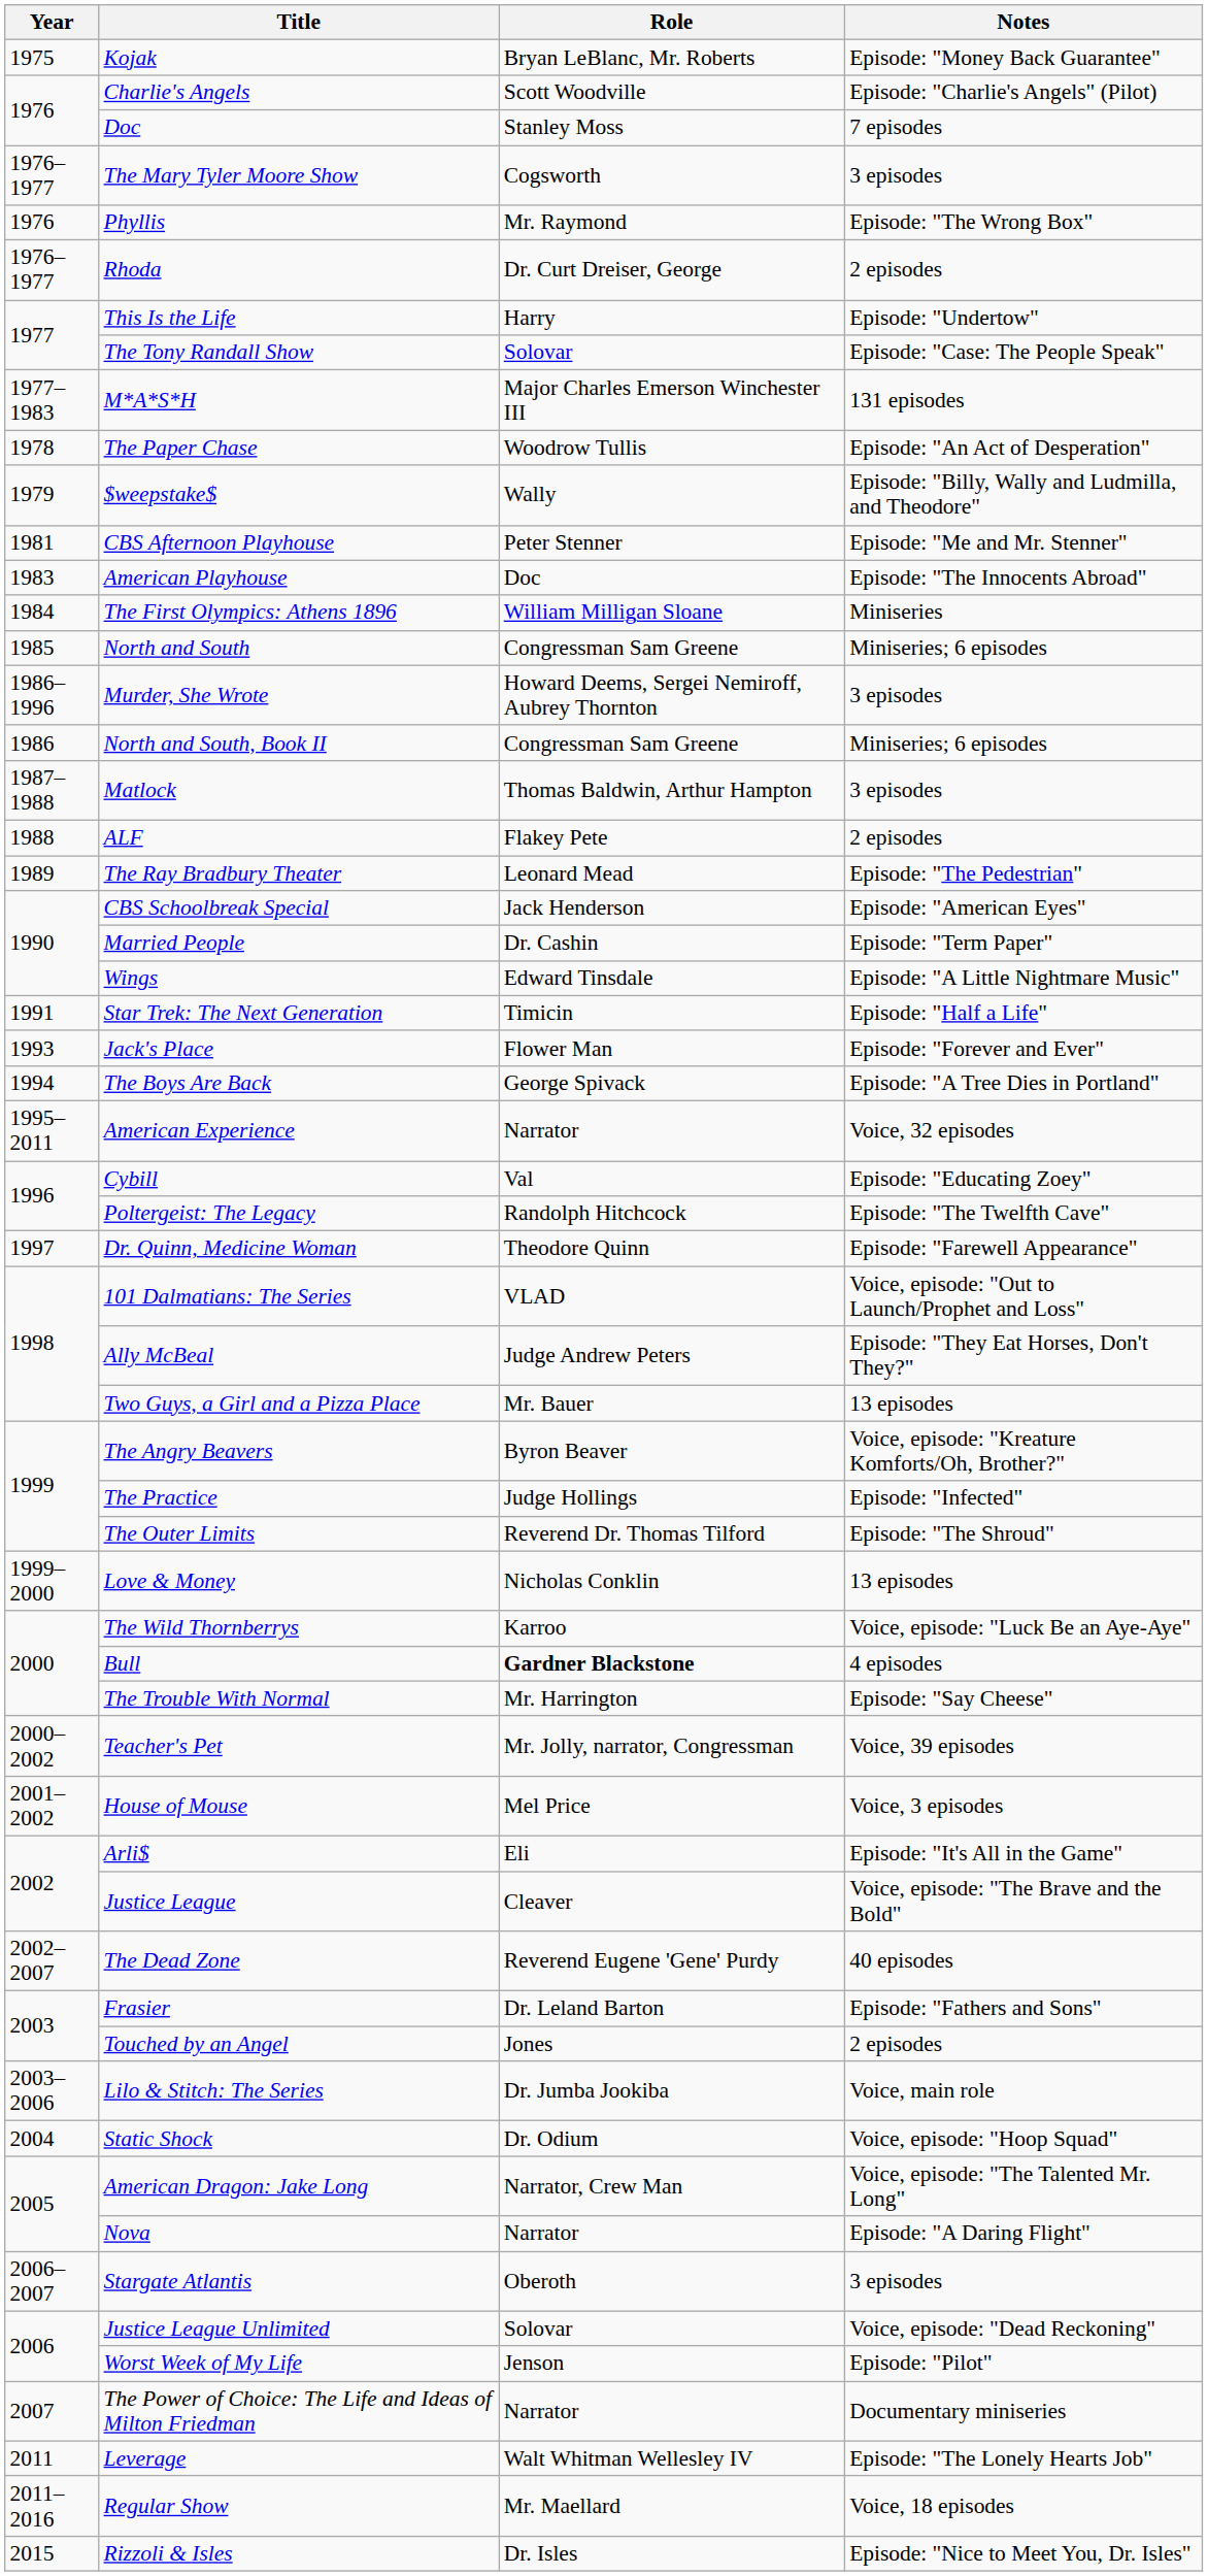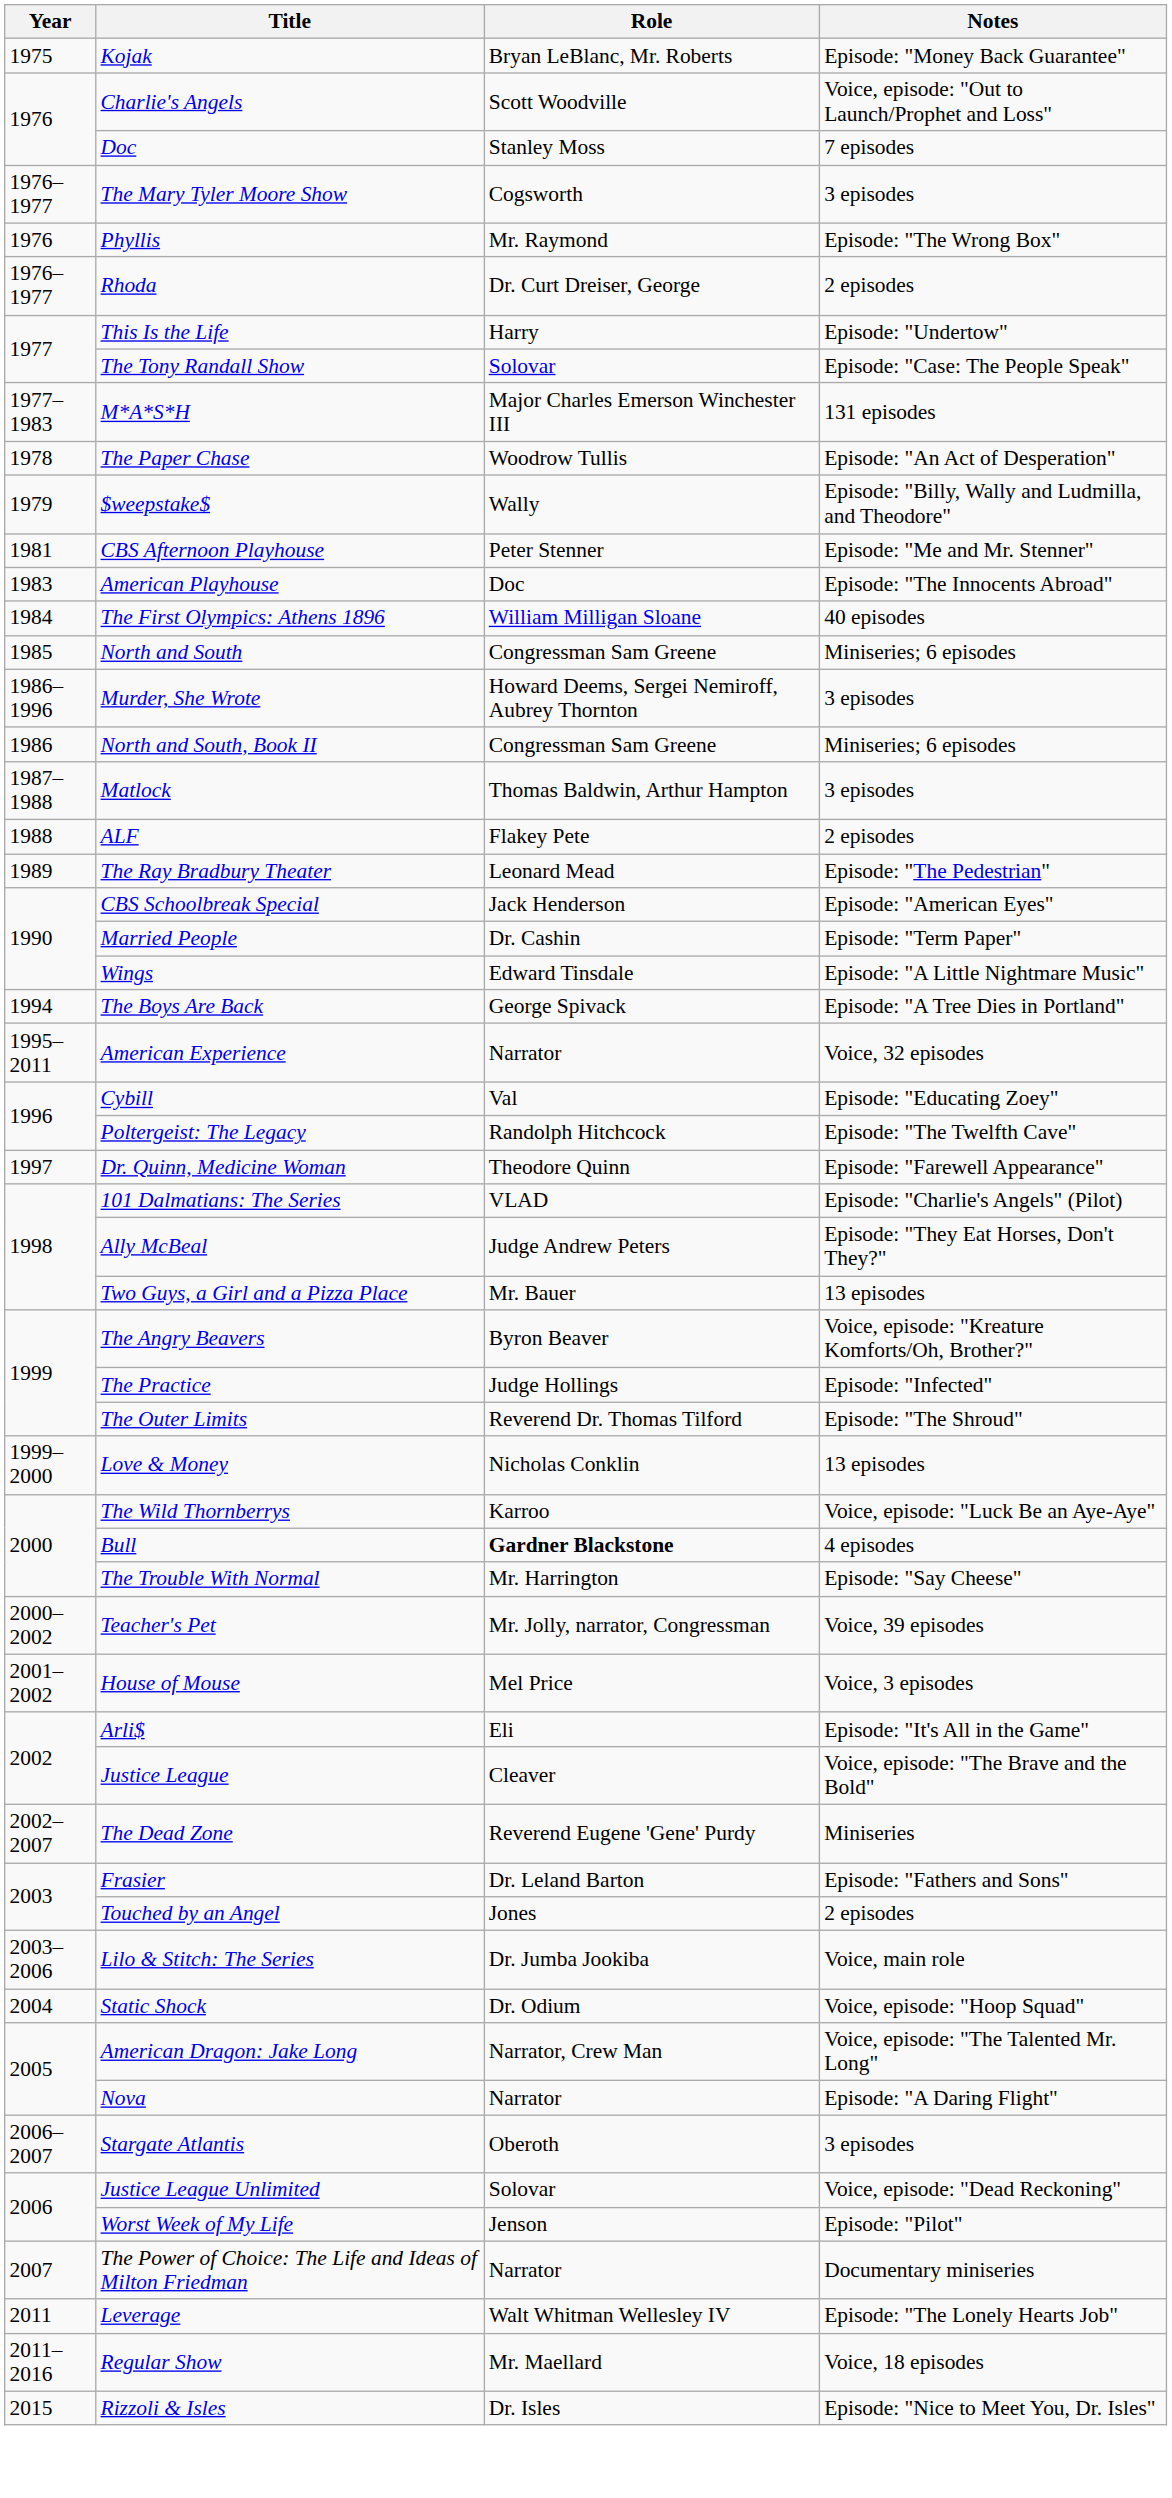 <table class="wikitable sortable">
 <tr>
 <th>Year</th>
 <th>Title</th>
 <th>Role</th>
 <th class="unsortable">Notes</th>
 </tr>
 <tr>
 <td>1975</td>
 <td><em><a href='#'>Kojak</a></em></td>
 <td>Bryan LeBlanc, Mr. Roberts</td>
 <td>Episode: "Money Back Guarantee"</td>
 </tr>
 <tr>
 <td rowspan="2">1976</td>
 <td><em><a href='#'>Charlie's Angels</a></em></td>
 <td>Scott Woodville</td>
-<td>Episode: "Charlie's Angels" (Pilot)</td>
+<td>Voice, episode: "Out to Launch/Prophet and Loss"</td>
 </tr>
 <tr>
 <td><em><a href='#'>Doc</a></em></td>
 <td>Stanley Moss</td>
 <td>7 episodes</td>
 </tr>
 <tr>
 <td>1976–1977</td>
 <td><em><a href='#'>The Mary Tyler Moore Show</a></em></td>
 <td>Cogsworth</td>
 <td>3 episodes</td>
 </tr>
 <tr>
 <td>1976</td>
 <td><em><a href='#'>Phyllis</a></em></td>
 <td>Mr. Raymond</td>
 <td>Episode: "The Wrong Box"</td>
 </tr>
 <tr>
 <td>1976–1977</td>
 <td><em><a href='#'>Rhoda</a></em></td>
 <td>Dr. Curt Dreiser, George</td>
 <td>2 episodes</td>
 </tr>
 <tr>
 <td rowspan="2">1977</td>
 <td><em><a href='#'>This Is the Life</a></em></td>
 <td>Harry</td>
 <td>Episode: "Undertow"</td>
 </tr>
 <tr>
 <td><em><a href='#'>The Tony Randall Show</a></em></td>
 <td><a href='#'>Solovar</a></td>
 <td>Episode: "Case: The People Speak"</td>
 </tr>
 <tr>
 <td>1977–1983</td>
 <td><em><a href='#'>M*A*S*H</a></em></td>
 <td>Major Charles Emerson Winchester III</td>
 <td>131 episodes</td>
 </tr>
 <tr>
 <td>1978</td>
 <td><em><a href='#'>The Paper Chase</a></em></td>
 <td>Woodrow Tullis</td>
 <td>Episode: "An Act of Desperation"</td>
 </tr>
 <tr>
 <td>1979</td>
 <td><em><a href='#'>$weepstake$</a></em></td>
 <td>Wally</td>
 <td>Episode: "Billy, Wally and Ludmilla, and Theodore"</td>
 </tr>
 <tr>
 <td>1981</td>
 <td><em><a href='#'>CBS Afternoon Playhouse</a></em></td>
 <td>Peter Stenner</td>
 <td>Episode: "Me and Mr. Stenner"</td>
 </tr>
 <tr>
 <td>1983</td>
 <td><em><a href='#'>American Playhouse</a></em></td>
 <td>Doc</td>
 <td>Episode: "The Innocents Abroad"</td>
 </tr>
 <tr>
 <td>1984</td>
 <td><em><a href='#'>The First Olympics: Athens 1896</a></em></td>
 <td><a href='#'>William Milligan Sloane</a></td>
-<td>Miniseries</td>
+<td>40 episodes</td>
 </tr>
 <tr>
 <td>1985</td>
 <td><em><a href='#'>North and South</a></em></td>
 <td>Congressman Sam Greene</td>
 <td>Miniseries; 6 episodes</td>
 </tr>
 <tr>
 <td>1986–1996</td>
 <td><em><a href='#'>Murder, She Wrote</a></em></td>
 <td>Howard Deems, Sergei Nemiroff, Aubrey Thornton</td>
 <td>3 episodes</td>
 </tr>
 <tr>
 <td>1986</td>
 <td><em><a href='#'>North and South, Book II</a></em></td>
 <td>Congressman Sam Greene</td>
 <td>Miniseries; 6 episodes</td>
 </tr>
 <tr>
 <td>1987–1988</td>
 <td><em><a href='#'>Matlock</a></em></td>
 <td>Thomas Baldwin, Arthur Hampton</td>
 <td>3 episodes</td>
 </tr>
 <tr>
 <td>1988</td>
 <td><em><a href='#'>ALF</a></em></td>
 <td>Flakey Pete</td>
 <td>2 episodes</td>
 </tr>
 <tr>
 <td>1989</td>
 <td><em><a href='#'>The Ray Bradbury Theater</a></em></td>
 <td>Leonard Mead</td>
 <td>Episode: "<a href='#'>The Pedestrian</a>"</td>
 </tr>
 <tr>
 <td rowspan="3">1990</td>
 <td><em><a href='#'>CBS Schoolbreak Special</a></em></td>
 <td>Jack Henderson</td>
 <td>Episode: "American Eyes"</td>
 </tr>
 <tr>
 <td><em><a href='#'>Married People</a></em></td>
 <td>Dr. Cashin</td>
 <td>Episode: "Term Paper"</td>
 </tr>
 <tr>
 <td><em><a href='#'>Wings</a></em></td>
 <td>Edward Tinsdale</td>
 <td>Episode: "A Little Nightmare Music"</td>
 </tr>
 <tr>
-<td>1991</td>
-<td><em><a href='#'>Star Trek: The Next Generation</a></em></td>
-<td>Timicin</td>
-<td>Episode: "<a href='#'>Half a Life</a>"</td>
-</tr>
-<tr>
-<td>1993</td>
-<td><em><a href='#'>Jack's Place</a></em></td>
-<td>Flower Man</td>
-<td>Episode: "Forever and Ever"</td>
-</tr>
-<tr>
 <td>1994</td>
 <td><em><a href='#'>The Boys Are Back</a></em></td>
 <td>George Spivack</td>
 <td>Episode: "A Tree Dies in Portland"</td>
 </tr>
 <tr>
 <td>1995–2011</td>
 <td><em><a href='#'>American Experience</a></em></td>
 <td>Narrator</td>
 <td>Voice, 32 episodes</td>
 </tr>
 <tr>
 <td rowspan="2">1996</td>
 <td><em><a href='#'>Cybill</a></em></td>
 <td>Val</td>
 <td>Episode: "Educating Zoey"</td>
 </tr>
 <tr>
 <td><em><a href='#'>Poltergeist: The Legacy</a></em></td>
 <td>Randolph Hitchcock</td>
 <td>Episode: "The Twelfth Cave"</td>
 </tr>
 <tr>
 <td>1997</td>
 <td><em><a href='#'>Dr. Quinn, Medicine Woman</a></em></td>
 <td>Theodore Quinn</td>
 <td>Episode: "Farewell Appearance"</td>
 </tr>
 <tr>
 <td rowspan="3">1998</td>
 <td><em><a href='#'>101 Dalmatians: The Series</a></em></td>
 <td>VLAD</td>
-<td>Voice, episode: "Out to Launch/Prophet and Loss"</td>
+<td>Episode: "Charlie's Angels" (Pilot)</td>
 </tr>
 <tr>
 <td><em><a href='#'>Ally McBeal</a></em></td>
 <td>Judge Andrew Peters</td>
 <td>Episode: "They Eat Horses, Don't They?"</td>
 </tr>
 <tr>
 <td><em><a href='#'>Two Guys, a Girl and a Pizza Place</a></em></td>
 <td>Mr. Bauer</td>
 <td>13 episodes</td>
 </tr>
 <tr>
 <td rowspan="3">1999</td>
 <td><em><a href='#'>The Angry Beavers</a></em></td>
 <td>Byron Beaver</td>
 <td>Voice, episode: "Kreature Komforts/Oh, Brother?"</td>
 </tr>
 <tr>
 <td><em><a href='#'>The Practice</a></em></td>
 <td>Judge Hollings</td>
 <td>Episode: "Infected"</td>
 </tr>
 <tr>
 <td><em><a href='#'>The Outer Limits</a></em></td>
 <td>Reverend Dr. Thomas Tilford</td>
 <td>Episode: "The Shroud"</td>
 </tr>
 <tr>
 <td>1999–2000</td>
 <td><em><a href='#'>Love & Money</a></em></td>
 <td>Nicholas Conklin</td>
 <td>13 episodes</td>
 </tr>
 <tr>
 <td rowspan="3">2000</td>
 <td><em><a href='#'>The Wild Thornberrys</a></em></td>
 <td>Karroo</td>
 <td>Voice, episode: "Luck Be an Aye-Aye"</td>
 </tr>
 <tr>
 <td><em><a href='#'>Bull</a></em></td>
 <td><strong>Gardner Blackstone</strong></td>
 <td>4 episodes</td>
 </tr>
 <tr>
 <td><em><a href='#'>The Trouble With Normal</a></em></td>
 <td>Mr. Harrington</td>
 <td>Episode: "Say Cheese"</td>
 </tr>
 <tr>
 <td>2000–2002</td>
 <td><em><a href='#'>Teacher's Pet</a></em></td>
 <td>Mr. Jolly, narrator, Congressman</td>
 <td>Voice, 39 episodes</td>
 </tr>
 <tr>
 <td>2001–2002</td>
 <td><em><a href='#'>House of Mouse</a></em></td>
 <td>Mel Price</td>
 <td>Voice, 3 episodes</td>
 </tr>
 <tr>
 <td rowspan="2">2002</td>
 <td><em><a href='#'>Arli$</a></em></td>
 <td>Eli</td>
 <td>Episode: "It's All in the Game"</td>
 </tr>
 <tr>
 <td><em><a href='#'>Justice League</a></em></td>
 <td>Cleaver</td>
 <td>Voice, episode: "The Brave and the Bold"</td>
 </tr>
 <tr>
 <td>2002–2007</td>
 <td><em><a href='#'>The Dead Zone</a></em></td>
 <td>Reverend Eugene 'Gene' Purdy</td>
-<td>40 episodes</td>
+<td>Miniseries</td>
 </tr>
 <tr>
 <td rowspan="2">2003</td>
 <td><em><a href='#'>Frasier</a></em></td>
 <td>Dr. Leland Barton</td>
 <td>Episode: "Fathers and Sons"</td>
 </tr>
 <tr>
 <td><em><a href='#'>Touched by an Angel</a></em></td>
 <td>Jones</td>
 <td>2 episodes</td>
 </tr>
 <tr>
 <td>2003–2006</td>
 <td><em><a href='#'>Lilo & Stitch: The Series</a></em></td>
 <td> Dr. Jumba Jookiba</td>
 <td>Voice, main role</td>
 </tr>
 <tr>
 <td>2004</td>
 <td><em><a href='#'>Static Shock</a></em></td>
 <td>Dr. Odium</td>
 <td>Voice, episode: "Hoop Squad"</td>
 </tr>
 <tr>
 <td rowspan="2">2005</td>
 <td><em><a href='#'>American Dragon: Jake Long</a></em></td>
 <td>Narrator, Crew Man</td>
 <td>Voice, episode: "The Talented Mr. Long"</td>
 </tr>
 <tr>
 <td><em><a href='#'>Nova</a></em></td>
 <td>Narrator</td>
 <td>Episode: "A Daring Flight"</td>
 </tr>
 <tr>
 <td>2006–2007</td>
 <td><em><a href='#'>Stargate Atlantis</a></em></td>
 <td>Oberoth</td>
 <td>3 episodes</td>
 </tr>
 <tr>
 <td rowspan="2">2006</td>
 <td><em><a href='#'>Justice League Unlimited</a></em></td>
 <td>Solovar</td>
 <td>Voice, episode: "Dead Reckoning"</td>
 </tr>
 <tr>
 <td><em><a href='#'>Worst Week of My Life</a></em></td>
 <td>Jenson</td>
 <td>Episode: "Pilot"</td>
 </tr>
 <tr>
 <td>2007</td>
 <td><em>The Power of Choice: The Life and Ideas of <a href='#'>Milton Friedman</a></em></td>
 <td>Narrator</td>
 <td>Documentary miniseries</td>
 </tr>
 <tr>
 <td>2011</td>
 <td><em><a href='#'>Leverage</a></em></td>
 <td>Walt Whitman Wellesley IV</td>
 <td>Episode: "The Lonely Hearts Job"</td>
 </tr>
 <tr>
 <td>2011–2016</td>
 <td><em><a href='#'>Regular Show</a></em></td>
 <td>Mr. Maellard</td>
 <td>Voice, 18 episodes</td>
 </tr>
 <tr>
 <td>2015</td>
 <td><em><a href='#'>Rizzoli & Isles</a></em></td>
 <td>Dr. Isles</td>
 <td>Episode: "Nice to Meet You, Dr. Isles"</td>
 </tr>
 </table>
